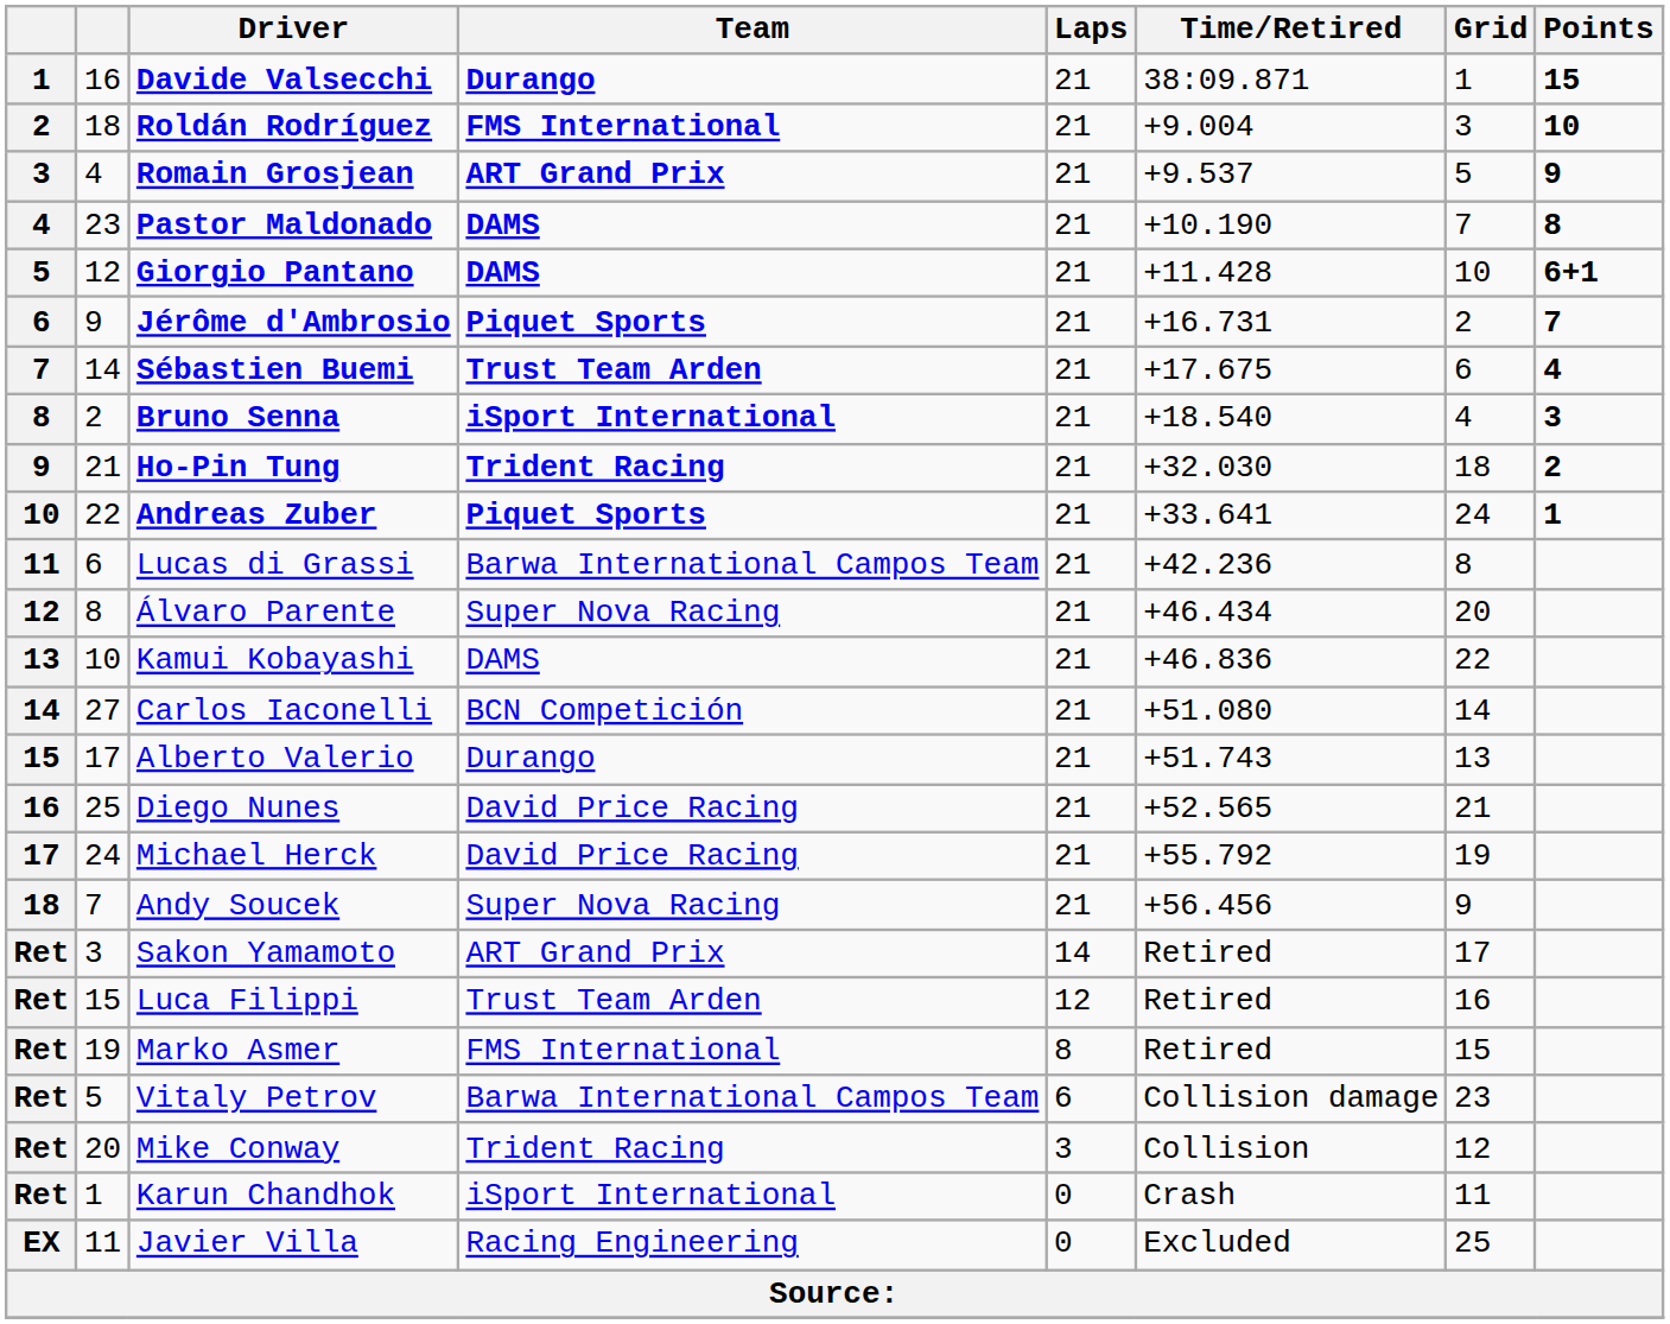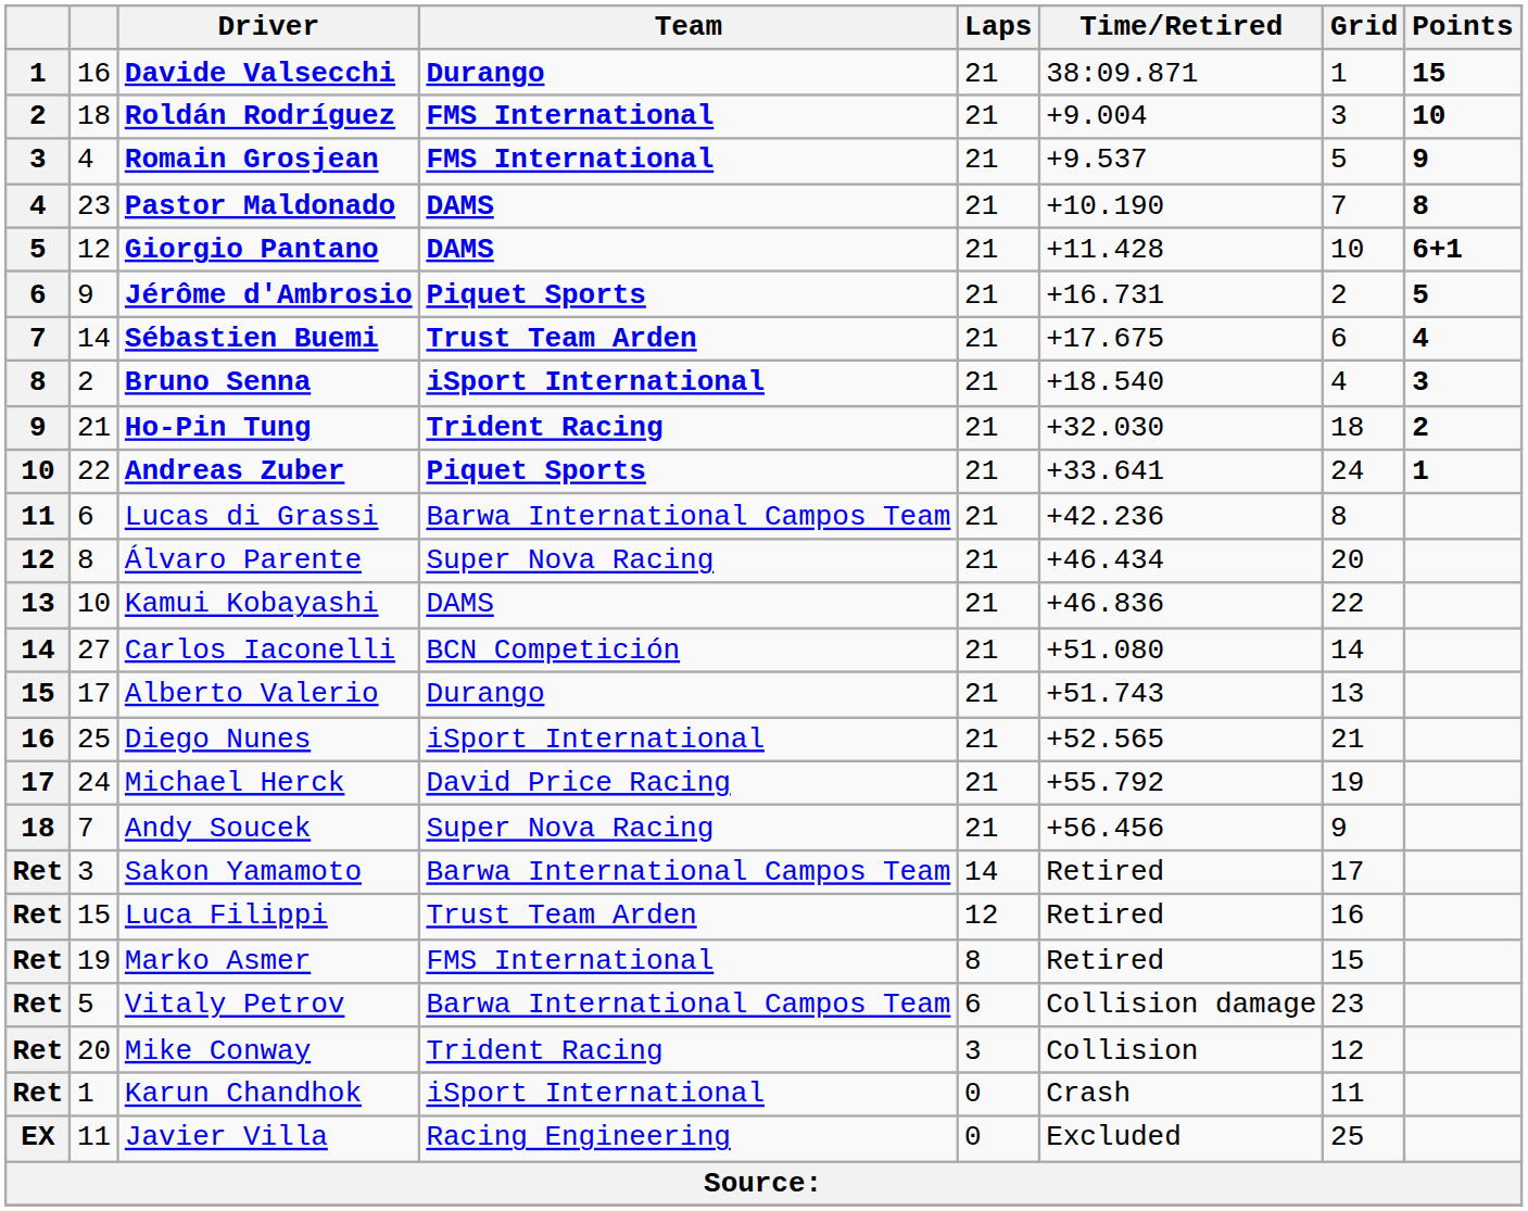 <table class="wikitable" style="font-size:85%">
 <tr>
 <th></th>
 <th></th>
 <th>Driver</th>
 <th>Team</th>
 <th>Laps</th>
 <th>Time/Retired</th>
 <th>Grid</th>
 <th>Points</th>
 </tr>
 <tr>
 <th>1</th>
 <td>16</td>
 <td> <strong><a href='#'>Davide Valsecchi</a></strong></td>
 <td><strong><a href='#'>Durango</a></strong></td>
 <td>21</td>
 <td>38:09.871</td>
 <td>1</td>
 <td><strong>15</strong></td>
 </tr>
 <tr>
 <th>2</th>
 <td>18</td>
 <td> <strong><a href='#'>Roldán Rodríguez</a></strong></td>
 <td><strong><a href='#'>FMS International</a></strong></td>
 <td>21</td>
 <td>+9.004</td>
 <td>3</td>
 <td><strong>10</strong></td>
 </tr>
 <tr>
 <th>3</th>
 <td>4</td>
 <td> <strong><a href='#'>Romain Grosjean</a></strong></td>
-<td><strong><a href='#'>ART Grand Prix</a></strong></td>
+<td><strong><a href='#'>FMS International</a></strong></td>
 <td>21</td>
 <td>+9.537</td>
 <td>5</td>
 <td><strong>9</strong></td>
 </tr>
 <tr>
 <th>4</th>
 <td>23</td>
 <td> <strong><a href='#'>Pastor Maldonado</a></strong></td>
 <td><strong><a href='#'>DAMS</a></strong></td>
 <td>21</td>
 <td>+10.190</td>
 <td>7</td>
 <td><strong>8</strong></td>
 </tr>
 <tr>
 <th>5</th>
 <td>12</td>
 <td> <strong><a href='#'>Giorgio Pantano</a></strong></td>
 <td><strong><a href='#'>DAMS</a></strong></td>
 <td>21</td>
 <td>+11.428</td>
 <td>10</td>
 <td><strong>6+1</strong></td>
 </tr>
 <tr>
 <th>6</th>
 <td>9</td>
 <td> <strong><a href='#'>Jérôme d'Ambrosio</a></strong></td>
 <td><strong><a href='#'>Piquet Sports</a></strong></td>
 <td>21</td>
 <td>+16.731</td>
 <td>2</td>
-<td><strong>7</strong></td>
+<td><strong>5</strong></td>
 </tr>
 <tr>
 <th>7</th>
 <td>14</td>
 <td> <strong><a href='#'>Sébastien Buemi</a></strong></td>
 <td><strong><a href='#'>Trust Team Arden</a></strong></td>
 <td>21</td>
 <td>+17.675</td>
 <td>6</td>
 <td><strong>4</strong></td>
 </tr>
 <tr>
 <th>8</th>
 <td>2</td>
 <td> <strong><a href='#'>Bruno Senna</a></strong></td>
 <td><strong><a href='#'>iSport International</a></strong></td>
 <td>21</td>
 <td>+18.540</td>
 <td>4</td>
 <td><strong>3</strong></td>
 </tr>
 <tr>
 <th>9</th>
 <td>21</td>
 <td> <strong><a href='#'>Ho-Pin Tung</a></strong></td>
 <td><strong><a href='#'>Trident Racing</a></strong></td>
 <td>21</td>
 <td>+32.030</td>
 <td>18</td>
 <td><strong>2</strong></td>
 </tr>
 <tr>
 <th>10</th>
 <td>22</td>
 <td> <strong><a href='#'>Andreas Zuber</a></strong></td>
 <td><strong><a href='#'>Piquet Sports</a></strong></td>
 <td>21</td>
 <td>+33.641</td>
 <td>24</td>
 <td><strong>1</strong></td>
 </tr>
 <tr>
 <th>11</th>
 <td>6</td>
 <td> <a href='#'>Lucas di Grassi</a></td>
 <td><a href='#'>Barwa International Campos Team</a></td>
 <td>21</td>
 <td>+42.236</td>
 <td>8</td>
 <td></td>
 </tr>
 <tr>
 <th>12</th>
 <td>8</td>
 <td> <a href='#'>Álvaro Parente</a></td>
 <td><a href='#'>Super Nova Racing</a></td>
 <td>21</td>
 <td>+46.434</td>
 <td>20</td>
 <td></td>
 </tr>
 <tr>
 <th>13</th>
 <td>10</td>
 <td> <a href='#'>Kamui Kobayashi</a></td>
 <td><a href='#'>DAMS</a></td>
 <td>21</td>
 <td>+46.836</td>
 <td>22</td>
 <td></td>
 </tr>
 <tr>
 <th>14</th>
 <td>27</td>
 <td> <a href='#'>Carlos Iaconelli</a></td>
 <td><a href='#'>BCN Competición</a></td>
 <td>21</td>
 <td>+51.080</td>
 <td>14</td>
 <td></td>
 </tr>
 <tr>
 <th>15</th>
 <td>17</td>
 <td> <a href='#'>Alberto Valerio</a></td>
 <td><a href='#'>Durango</a></td>
 <td>21</td>
 <td>+51.743</td>
 <td>13</td>
 <td></td>
 </tr>
 <tr>
 <th>16</th>
 <td>25</td>
 <td> <a href='#'>Diego Nunes</a></td>
-<td><a href='#'>David Price Racing</a></td>
+<td><a href='#'>iSport International</a></td>
 <td>21</td>
 <td>+52.565</td>
 <td>21</td>
 <td></td>
 </tr>
 <tr>
 <th>17</th>
 <td>24</td>
 <td> <a href='#'>Michael Herck</a></td>
 <td><a href='#'>David Price Racing</a></td>
 <td>21</td>
 <td>+55.792</td>
 <td>19</td>
 <td></td>
 </tr>
 <tr>
 <th>18</th>
 <td>7</td>
 <td> <a href='#'>Andy Soucek</a></td>
 <td><a href='#'>Super Nova Racing</a></td>
 <td>21</td>
 <td>+56.456</td>
 <td>9</td>
 <td></td>
 </tr>
 <tr>
 <th>Ret</th>
 <td>3</td>
 <td> <a href='#'>Sakon Yamamoto</a></td>
-<td><a href='#'>ART Grand Prix</a></td>
+<td><a href='#'>Barwa International Campos Team</a></td>
 <td>14</td>
 <td>Retired</td>
 <td>17</td>
 <td></td>
 </tr>
 <tr>
 <th>Ret</th>
 <td>15</td>
 <td> <a href='#'>Luca Filippi</a></td>
 <td><a href='#'>Trust Team Arden</a></td>
 <td>12</td>
 <td>Retired</td>
 <td>16</td>
 <td></td>
 </tr>
 <tr>
 <th>Ret</th>
 <td>19</td>
 <td> <a href='#'>Marko Asmer</a></td>
 <td><a href='#'>FMS International</a></td>
 <td>8</td>
 <td>Retired</td>
 <td>15</td>
 <td></td>
 </tr>
 <tr>
 <th>Ret</th>
 <td>5</td>
 <td> <a href='#'>Vitaly Petrov</a></td>
 <td><a href='#'>Barwa International Campos Team</a></td>
 <td>6</td>
 <td>Collision damage</td>
 <td>23</td>
 <td></td>
 </tr>
 <tr>
 <th>Ret</th>
 <td>20</td>
 <td> <a href='#'>Mike Conway</a></td>
 <td><a href='#'>Trident Racing</a></td>
 <td>3</td>
 <td>Collision</td>
 <td>12</td>
 <td></td>
 </tr>
 <tr>
 <th>Ret</th>
 <td>1</td>
 <td> <a href='#'>Karun Chandhok</a></td>
 <td><a href='#'>iSport International</a></td>
 <td>0</td>
 <td>Crash</td>
 <td>11</td>
 <td></td>
 </tr>
 <tr>
 <th>EX</th>
 <td>11</td>
 <td> <a href='#'>Javier Villa</a></td>
 <td><a href='#'>Racing Engineering</a></td>
 <td>0</td>
 <td>Excluded</td>
 <td>25</td>
 <td></td>
 </tr>
 <tr>
 <th colspan="8">Source:</th>
 </tr>
 <tr>
 </tr>
 </table>
